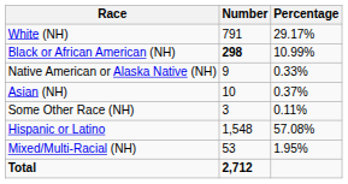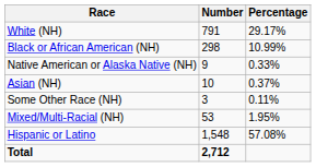 <table class="wikitable">
 <tr>
 <th>Race</th>
 <th>Number</th>
 <th>Percentage</th>
 </tr>
 <tr>
 <td><a href='#'>White</a> (NH)</td>
 <td>791</td>
 <td>29.17%</td>
 </tr>
 <tr>
 <td><a href='#'>Black or African American</a> (NH)</td>
-<td><strong>298</strong></td>
+<td>298</td>
 <td>10.99%</td>
 </tr>
 <tr>
 <td>Native American or <a href='#'>Alaska Native</a> (NH)</td>
 <td>9</td>
 <td>0.33%</td>
 </tr>
 <tr>
 <td><a href='#'>Asian</a> (NH)</td>
 <td>10</td>
 <td>0.37%</td>
 </tr>
 <tr>
 <td>Some Other Race (NH)</td>
 <td>3</td>
 <td>0.11%</td>
 </tr>
 <tr>
+<td><a href='#'>Mixed/Multi-Racial</a> (NH)</td>
+<td>53</td>
+<td>1.95%</td>
+</tr>
+<tr>
 <td><a href='#'>Hispanic or Latino</a></td>
 <td>1,548</td>
 <td>57.08%</td>
-</tr>
-<tr>
-<td><a href='#'>Mixed/Multi-Racial</a> (NH)</td>
-<td>53</td>
-<td>1.95%</td>
 </tr>
 <tr>
 <td><strong>Total</strong></td>
 <td><strong>2,712</strong></td>
 <td></td>
 </tr>
 </table>
